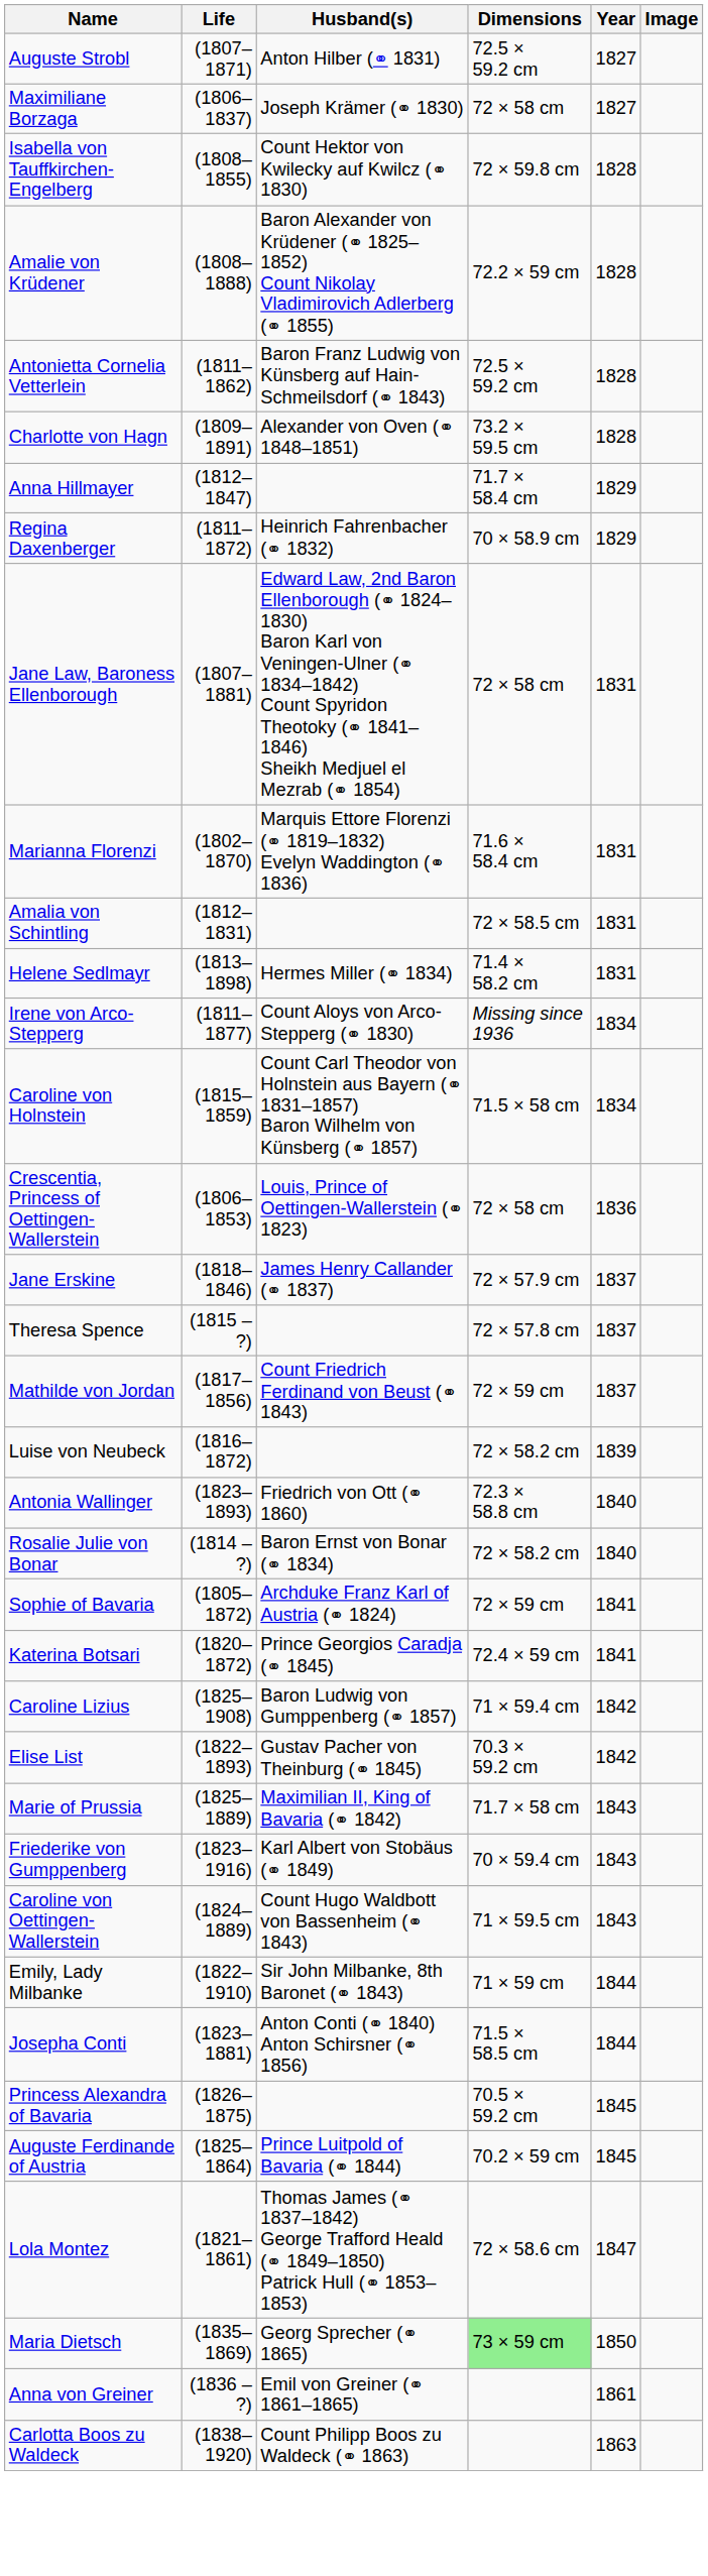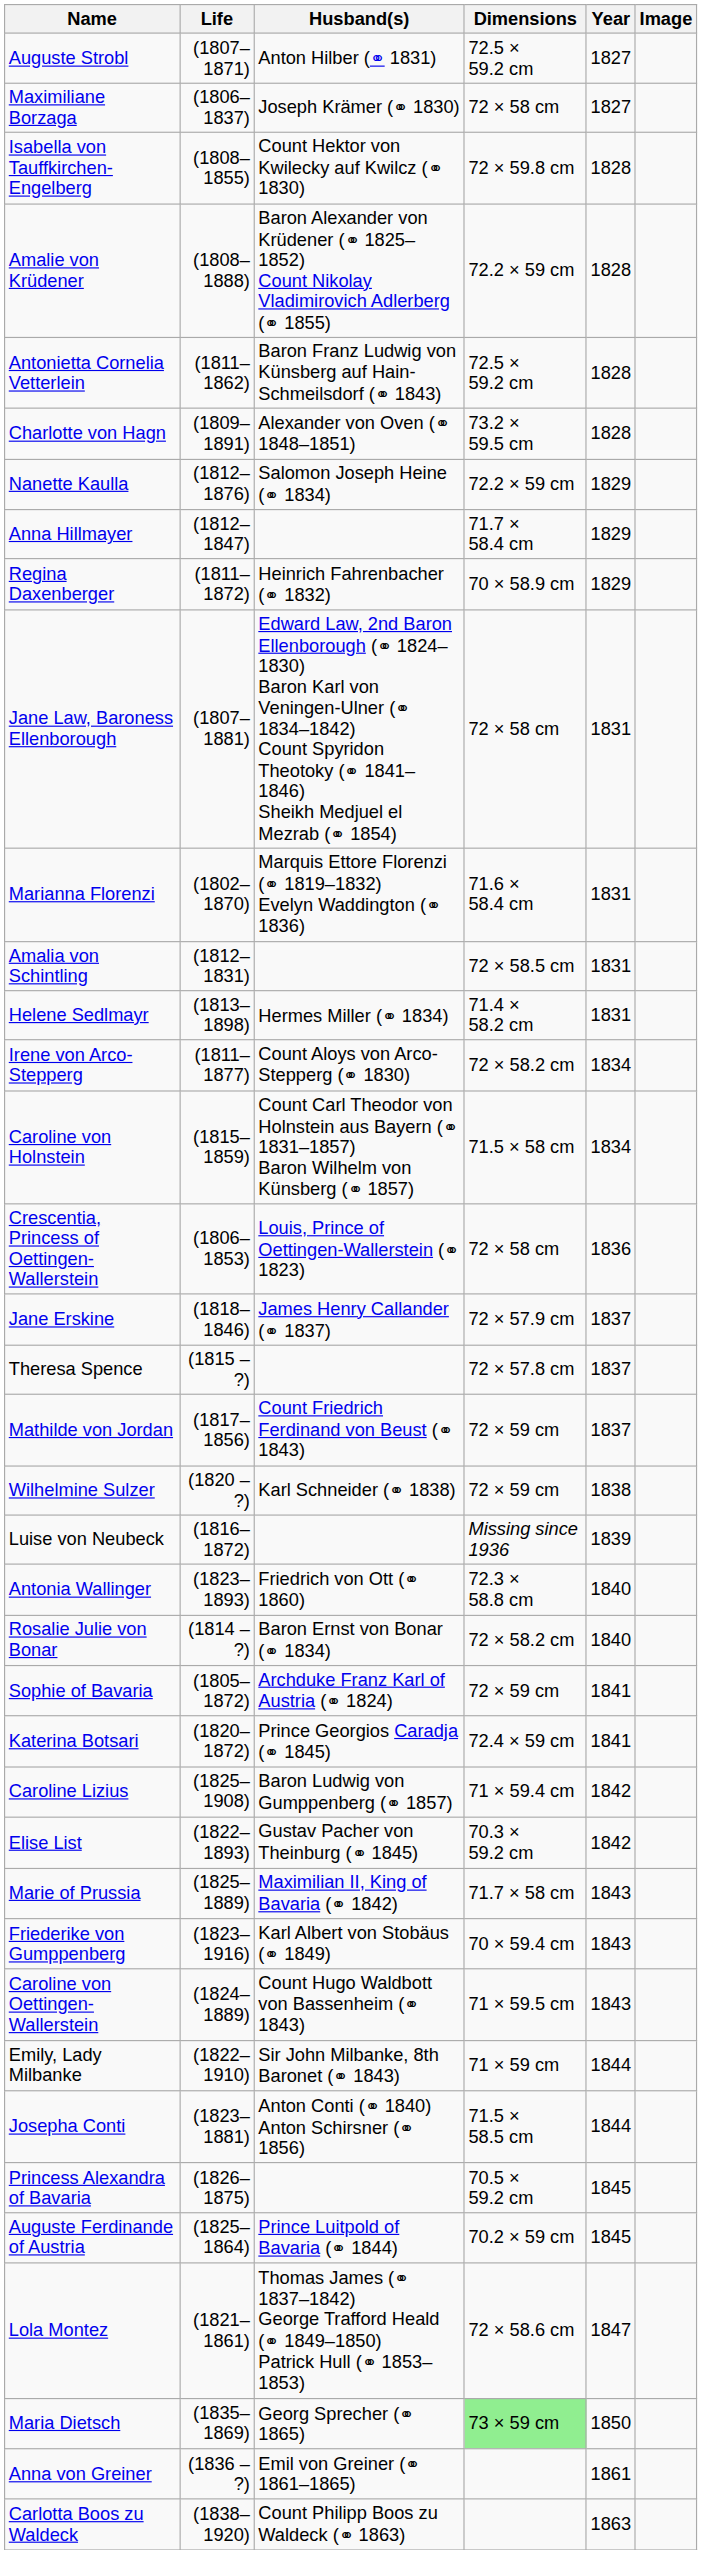 <table class="wikitable noresize">
 <tr>
 <th>Name</th>
 <th>Life</th>
 <th>Husband(s)</th>
 <th>Dimensions</th>
 <th>Year</th>
 <th>Image</th>
 </tr>
 <tr>
 <td><a href='#'>Auguste Strobl</a></td>
 <td align="right">(1807–1871)</td>
 <td>Anton Hilber (<a href='#'>⚭</a> 1831)</td>
 <td>72.5 × 59.2 cm</td>
 <td align="right">1827</td>
 <td></td>
 </tr>
 <tr>
 <td><a href='#'>Maximiliane Borzaga</a></td>
 <td align="right">(1806–1837)</td>
 <td>Joseph Krämer (⚭ 1830)</td>
 <td>72 × 58 cm</td>
 <td align="right">1827</td>
 <td></td>
 </tr>
 <tr>
 <td><a href='#'>Isabella von Tauffkirchen-Engelberg</a></td>
 <td align="right">(1808–1855)</td>
 <td>Count Hektor von Kwilecky auf Kwilcz (⚭ 1830)</td>
 <td>72 × 59.8 cm</td>
 <td align="right">1828</td>
 <td></td>
 </tr>
 <tr>
 <td><a href='#'>Amalie von Krüdener</a></td>
 <td align="right">(1808–1888)</td>
 <td>Baron Alexander von Krüdener (⚭ 1825–1852)<br><a href='#'>Count Nikolay Vladimirovich Adlerberg</a> (⚭ 1855)</td>
 <td>72.2 × 59 cm</td>
 <td align="right">1828</td>
 <td></td>
 </tr>
 <tr>
 <td><a href='#'>Antonietta Cornelia Vetterlein</a></td>
 <td align="right">(1811–1862)</td>
 <td>Baron Franz Ludwig von Künsberg auf Hain-Schmeilsdorf (⚭ 1843)</td>
 <td>72.5 × 59.2 cm</td>
 <td align="right">1828</td>
 <td></td>
 </tr>
 <tr>
 <td><a href='#'>Charlotte von Hagn</a></td>
 <td align="right">(1809–1891)</td>
 <td>Alexander von Oven (⚭ 1848–1851)</td>
 <td>73.2 × 59.5 cm</td>
 <td align="right">1828</td>
 <td></td>
 </tr>
 <tr>
+<td><a href='#'>Nanette Kaulla</a></td>
+<td align="right">(1812–1876)</td>
+<td>Salomon Joseph Heine (⚭ 1834)</td>
+<td>72.2 × 59 cm</td>
+<td align="right">1829</td>
+<td></td>
+</tr>
+<tr>
 <td><a href='#'>Anna Hillmayer</a></td>
 <td align="right">(1812–1847)</td>
 <td></td>
 <td>71.7 × 58.4 cm</td>
 <td align="right">1829</td>
 <td></td>
 </tr>
 <tr>
 <td><a href='#'>Regina Daxenberger</a></td>
 <td align="right">(1811–1872)</td>
 <td>Heinrich Fahrenbacher (⚭ 1832)</td>
 <td>70 × 58.9 cm</td>
 <td align="right">1829</td>
 <td></td>
 </tr>
 <tr>
 <td><a href='#'>Jane Law, Baroness Ellenborough</a></td>
 <td align="right">(1807–1881)</td>
 <td><a href='#'>Edward Law, 2nd Baron Ellenborough</a> (⚭ 1824–1830)<br>Baron Karl von Veningen-Ulner (⚭ 1834–1842)<br>Count Spyridon Theotoky (⚭ 1841–1846)<br>Sheikh Medjuel el Mezrab (⚭ 1854)</td>
 <td>72 × 58 cm</td>
 <td align="right">1831</td>
 <td></td>
 </tr>
 <tr>
 <td><a href='#'>Marianna Florenzi</a></td>
 <td align="right">(1802–1870)</td>
 <td>Marquis Ettore Florenzi (⚭ 1819–1832)<br>Evelyn Waddington (⚭ 1836)</td>
 <td>71.6 × 58.4 cm</td>
 <td align="right">1831</td>
 <td></td>
 </tr>
 <tr>
 <td><a href='#'>Amalia von Schintling</a></td>
 <td align="right">(1812–1831)</td>
 <td></td>
 <td>72 × 58.5 cm</td>
 <td align="right">1831</td>
 <td></td>
 </tr>
 <tr>
 <td><a href='#'>Helene Sedlmayr</a></td>
 <td align="right">(1813–1898)</td>
 <td>Hermes Miller (⚭ 1834)</td>
 <td>71.4 × 58.2 cm</td>
 <td align="right">1831</td>
 <td></td>
 </tr>
 <tr>
 <td><a href='#'>Irene von Arco-Stepperg</a></td>
 <td align="right">(1811–1877)</td>
 <td>Count Aloys von Arco- Stepperg (⚭ 1830)</td>
-<td><em>Missing since 1936</em></td>
+<td>72 × 58.2 cm</td>
 <td align="right">1834</td>
 <td></td>
 </tr>
 <tr>
 <td><a href='#'>Caroline von Holnstein</a></td>
 <td align="right">(1815–1859)</td>
 <td>Count Carl Theodor von Holnstein aus Bayern (⚭ 1831–1857)<br>Baron Wilhelm von Künsberg (⚭ 1857)</td>
 <td>71.5 × 58 cm</td>
 <td align="right">1834</td>
 <td></td>
 </tr>
 <tr>
 <td><a href='#'>Crescentia, Princess of Oettingen-Wallerstein</a></td>
 <td align="right">(1806–1853)</td>
 <td><a href='#'> Louis, Prince of Oettingen-Wallerstein</a> (⚭ 1823)</td>
 <td>72 × 58 cm</td>
 <td align="right">1836</td>
 <td></td>
 </tr>
 <tr>
 <td><a href='#'>Jane Erskine</a></td>
 <td align="right">(1818–1846)</td>
 <td><a href='#'>James Henry Callander</a> (⚭ 1837)</td>
 <td>72 × 57.9 cm</td>
 <td align="right">1837</td>
 <td></td>
 </tr>
 <tr>
 <td>Theresa Spence</td>
 <td align="right">(1815 – ?)</td>
 <td></td>
 <td>72 × 57.8 cm</td>
 <td align="right">1837</td>
 <td></td>
 </tr>
 <tr>
 <td><a href='#'>Mathilde von Jordan</a></td>
 <td align="right">(1817–1856)</td>
 <td><a href='#'>Count Friedrich Ferdinand von Beust</a> (⚭ 1843)</td>
 <td>72 × 59 cm</td>
 <td align="right">1837</td>
 <td></td>
 </tr>
 <tr>
+<td><a href='#'>Wilhelmine Sulzer</a></td>
+<td align="right">(1820 – ?)</td>
+<td>Karl Schneider (⚭ 1838)</td>
+<td>72 × 59 cm</td>
+<td align="right">1838</td>
+<td></td>
+</tr>
+<tr>
 <td>Luise von Neubeck</td>
 <td align="right">(1816–1872)</td>
 <td></td>
-<td>72 × 58.2 cm</td>
+<td><em>Missing since 1936</em></td>
 <td align="right">1839</td>
 <td></td>
 </tr>
 <tr>
 <td><a href='#'>Antonia Wallinger</a></td>
 <td align="right">(1823–1893)</td>
 <td>Friedrich von Ott (⚭ 1860)</td>
 <td>72.3 × 58.8 cm</td>
 <td align="right">1840</td>
 <td></td>
 </tr>
 <tr>
 <td><a href='#'>Rosalie Julie von Bonar</a></td>
 <td align="right">(1814 – ?)</td>
 <td>Baron Ernst von Bonar (⚭ 1834)</td>
 <td>72 × 58.2 cm</td>
 <td align="right">1840</td>
 <td></td>
 </tr>
 <tr>
 <td><a href='#'>Sophie of Bavaria</a></td>
 <td align="right">(1805–1872)</td>
 <td><a href='#'>Archduke Franz Karl of Austria</a> (⚭ 1824)</td>
 <td>72 × 59 cm</td>
 <td align="right">1841</td>
 <td></td>
 </tr>
 <tr>
 <td><a href='#'>Katerina Botsari</a></td>
 <td align="right">(1820–1872)</td>
 <td>Prince Georgios <a href='#'>Caradja</a> (⚭ 1845)</td>
 <td>72.4 × 59 cm</td>
 <td align="right">1841</td>
 <td></td>
 </tr>
 <tr>
 <td><a href='#'>Caroline Lizius</a></td>
 <td align="right">(1825–1908)</td>
 <td>Baron Ludwig von Gumppenberg (⚭ 1857)</td>
 <td>71 × 59.4 cm</td>
 <td align="right">1842</td>
 <td></td>
 </tr>
 <tr>
 <td><a href='#'>Elise List</a></td>
 <td align="right">(1822–1893)</td>
 <td>Gustav Pacher von Theinburg (⚭ 1845)</td>
 <td>70.3 × 59.2 cm</td>
 <td align="right">1842</td>
 <td></td>
 </tr>
 <tr>
 <td><a href='#'>Marie of Prussia</a></td>
 <td align="right">(1825–1889)</td>
 <td><a href='#'>Maximilian II, King of Bavaria</a> (⚭ 1842)</td>
 <td>71.7 × 58 cm</td>
 <td align="right">1843</td>
 <td></td>
 </tr>
 <tr>
 <td><a href='#'>Friederike von Gumppenberg</a></td>
 <td align="right">(1823–1916)</td>
 <td>Karl Albert von Stobäus (⚭ 1849)</td>
 <td>70 × 59.4 cm</td>
 <td align="right">1843</td>
 <td></td>
 </tr>
 <tr>
 <td><a href='#'>Caroline von Oettingen-Wallerstein</a></td>
 <td align="right">(1824–1889)</td>
 <td>Count Hugo Waldbott von Bassenheim (⚭ 1843)</td>
 <td>71 × 59.5 cm</td>
 <td align="right">1843</td>
 <td></td>
 </tr>
 <tr>
 <td>Emily, Lady Milbanke</td>
 <td align="right">(1822–1910)</td>
 <td>Sir John Milbanke, 8th Baronet (⚭ 1843)</td>
 <td>71 × 59 cm</td>
 <td align="right">1844</td>
 <td></td>
 </tr>
 <tr>
 <td><a href='#'>Josepha Conti</a></td>
 <td align="right">(1823–1881)</td>
 <td>Anton Conti (⚭ 1840)<br>Anton Schirsner (⚭ 1856)</td>
 <td>71.5 × 58.5 cm</td>
 <td align="right">1844</td>
 <td></td>
 </tr>
 <tr>
 <td><a href='#'>Princess Alexandra of Bavaria</a></td>
 <td align="right">(1826–1875)</td>
 <td></td>
 <td>70.5 × 59.2 cm</td>
 <td align="right">1845</td>
 <td></td>
 </tr>
 <tr>
 <td><a href='#'>Auguste Ferdinande of Austria</a></td>
 <td align="right">(1825–1864)</td>
 <td><a href='#'>Prince Luitpold of Bavaria</a> (⚭ 1844)</td>
 <td>70.2 × 59 cm</td>
 <td align="right">1845</td>
 <td></td>
 </tr>
 <tr>
 <td><a href='#'>Lola Montez</a></td>
 <td align="right">(1821–1861)</td>
 <td>Thomas James (⚭ 1837–1842)<br>George Trafford Heald (⚭ 1849–1850)<br>Patrick Hull (⚭ 1853–1853)</td>
 <td>72 × 58.6 cm</td>
 <td align="right">1847</td>
 <td></td>
 </tr>
 <tr>
 <td><a href='#'>Maria Dietsch</a></td>
 <td align="right">(1835–1869)</td>
 <td>Georg Sprecher (⚭ 1865)</td>
 <td style="background: lightgreen;">73 × 59 cm</td>
 <td align="right">1850</td>
 <td></td>
 </tr>
 <tr>
 <td><a href='#'>Anna von Greiner</a></td>
 <td align="right">(1836 – ?)</td>
 <td>Emil von Greiner (⚭ 1861–1865)</td>
 <td></td>
 <td align="right">1861</td>
 <td></td>
 </tr>
 <tr>
 <td><a href='#'>Carlotta Boos zu Waldeck</a></td>
 <td align="right">(1838–1920)</td>
 <td>Count Philipp Boos zu Waldeck (⚭ 1863)</td>
 <td></td>
 <td align="right">1863</td>
 <td></td>
 </tr>
 <tr>
 </tr>
 </table>
